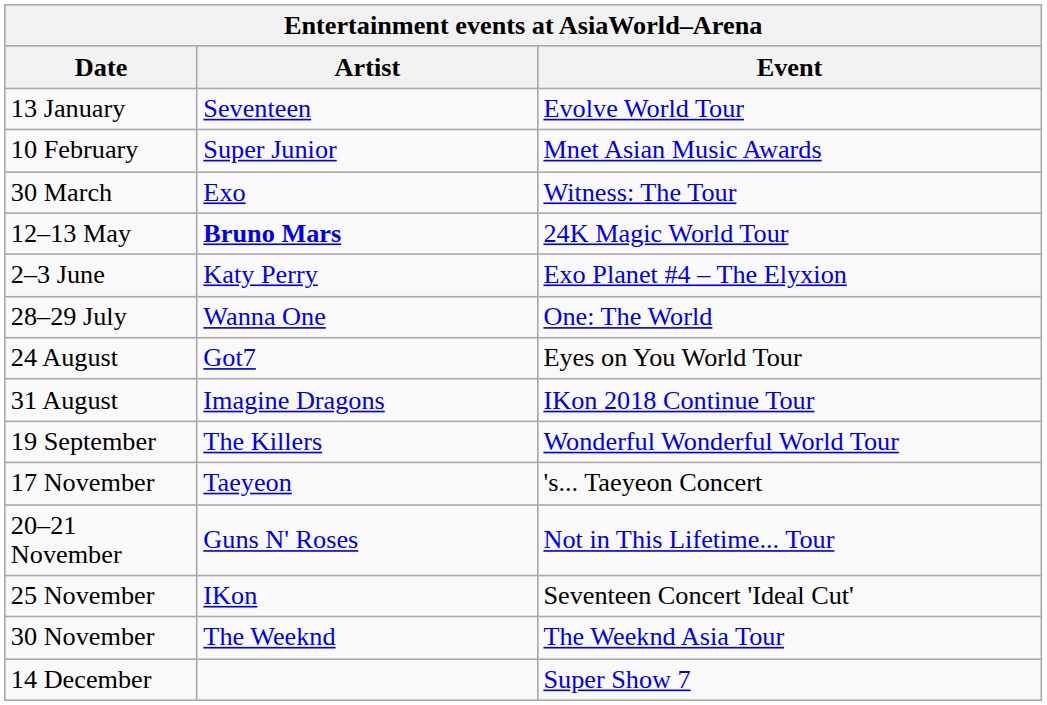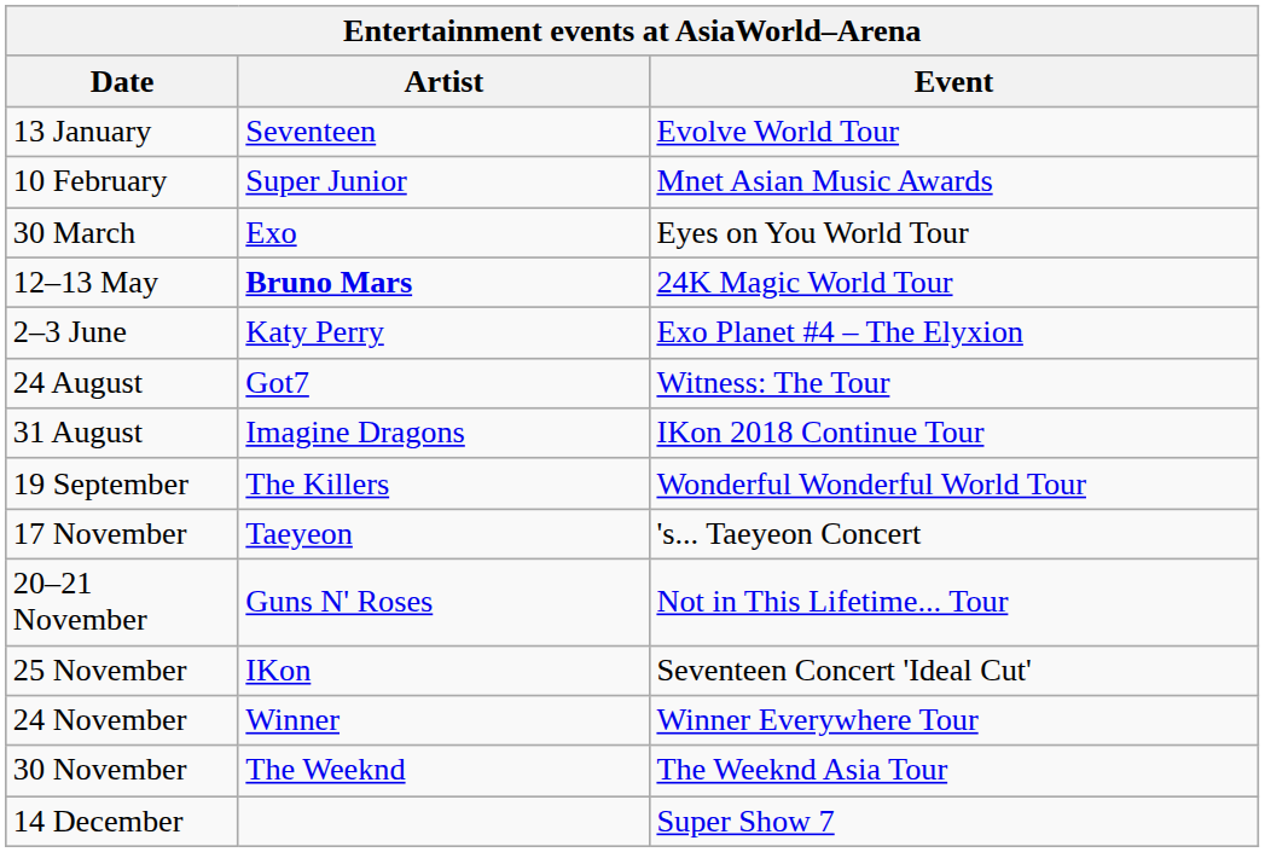 <table class="wikitable">
 <tr>
 <th colspan="3">Entertainment events at AsiaWorld–Arena</th>
 </tr>
 <tr>
 <th width=110>Date</th>
 <th width=200>Artist</th>
 <th width=300>Event</th>
 </tr>
 <tr>
 <td>13 January</td>
 <td><a href='#'>Seventeen</a></td>
 <td><a href='#'>Evolve World Tour</a></td>
 </tr>
 <tr>
 <td>10 February</td>
 <td><a href='#'>Super Junior</a></td>
 <td><a href='#'>Mnet Asian Music Awards</a></td>
 </tr>
 <tr>
 <td>30 March</td>
 <td><a href='#'>Exo</a></td>
-<td><a href='#'>Witness: The Tour</a></td>
+<td>Eyes on You World Tour</td>
 </tr>
 <tr>
 <td>12–13 May</td>
 <td><strong><a href='#'>Bruno Mars</a></strong></td>
 <td><a href='#'>24K Magic World Tour</a></td>
 </tr>
 <tr>
 <td>2–3 June</td>
 <td><a href='#'>Katy Perry</a></td>
 <td><a href='#'>Exo Planet #4 – The Elyxion</a></td>
 </tr>
 <tr>
-<td>28–29 July</td>
-<td><a href='#'>Wanna One</a></td>
-<td><a href='#'>One: The World</a></td>
-</tr>
-<tr>
 <td>24 August</td>
 <td><a href='#'>Got7</a></td>
-<td>Eyes on You World Tour</td>
+<td><a href='#'>Witness: The Tour</a></td>
 </tr>
 <tr>
 <td>31 August</td>
 <td><a href='#'>Imagine Dragons</a></td>
 <td><a href='#'>IKon 2018 Continue Tour</a></td>
 </tr>
 <tr>
 <td>19 September</td>
 <td><a href='#'>The Killers</a></td>
 <td><a href='#'>Wonderful Wonderful World Tour</a></td>
 </tr>
 <tr>
 <td>17 November</td>
 <td><a href='#'>Taeyeon</a></td>
 <td>'s... Taeyeon Concert</td>
 </tr>
 <tr>
 <td>20–21 November</td>
 <td><a href='#'>Guns N' Roses</a></td>
 <td><a href='#'>Not in This Lifetime... Tour</a></td>
 </tr>
 <tr>
 <td>25 November</td>
 <td><a href='#'>IKon</a></td>
 <td>Seventeen Concert 'Ideal Cut'</td>
 </tr>
 <tr>
+<td>24 November</td>
+<td><a href='#'>Winner</a></td>
+<td><a href='#'>Winner Everywhere Tour</a></td>
+</tr>
+<tr>
 <td>30 November</td>
 <td><a href='#'>The Weeknd</a></td>
 <td><a href='#'>The Weeknd Asia Tour</a></td>
 </tr>
 <tr>
 <td>14 December</td>
 <td></td>
 <td><a href='#'>Super Show 7</a></td>
 </tr>
 </table>
